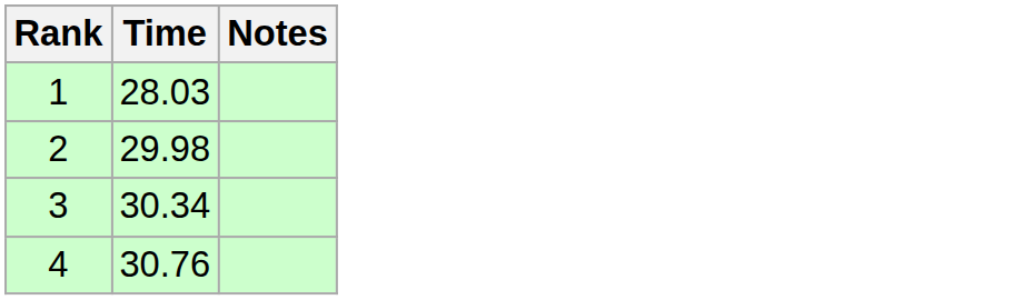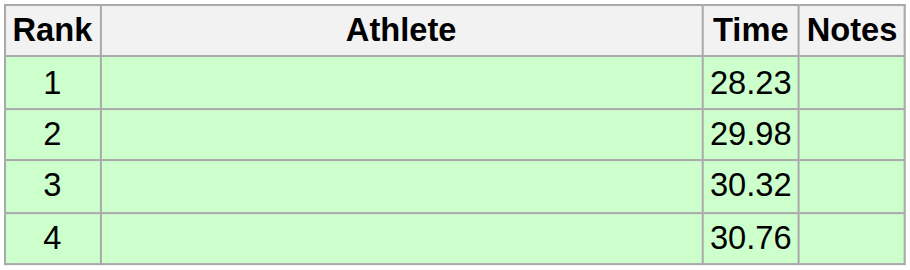 <table class="wikitable" style="text-align:center">
 <tr>
 <th>Rank</th>
+<th Style="width:18em">Athlete</th>
 <th>Time</th>
 <th>Notes</th>
 </tr>
 <tr style="background:#cfc">
 <td>1</td>
-<td>28.03</td>
+<td style="text-align:left"></td>
+<td>28.23</td>
 <td></td>
 </tr>
 <tr style="background:#cfc">
 <td>2</td>
+<td style="text-align:left"></td>
 <td>29.98</td>
 <td></td>
 </tr>
 <tr style="background:#cfc">
 <td>3</td>
-<td>30.34</td>
+<td style="text-align:left"></td>
+<td>30.32</td>
 <td></td>
 </tr>
 <tr style="background:#cfc">
 <td>4</td>
+<td style="text-align:left"></td>
 <td>30.76</td>
 <td></td>
 </tr>
 </table>
